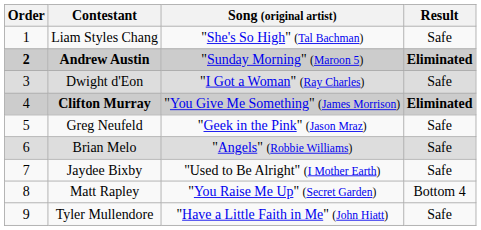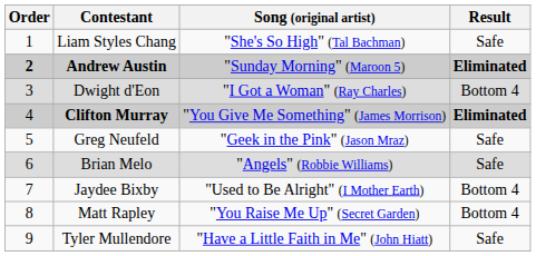 <table class="wikitable plainrowheaders" style="text-align:center;">
 <tr>
 <th>Order</th>
 <th>Contestant</th>
 <th>Song <small>(original artist)</small></th>
 <th>Result</th>
 </tr>
 <tr>
 <td>1</td>
 <td>Liam Styles Chang</td>
 <td>"<a href='#'>She's So High</a>" <small>(<a href='#'>Tal Bachman</a>)</small></td>
 <td>Safe</td>
 </tr>
 <tr style="background:#ccc;">
 <td><strong>2</strong></td>
 <td><strong>Andrew Austin</strong></td>
 <td>"<a href='#'>Sunday Morning</a>" <small>(<a href='#'>Maroon 5</a>)</small></td>
 <td><strong>Eliminated</strong></td>
 </tr>
 <tr style="background:#ddd;">
 <td>3</td>
 <td>Dwight d'Eon</td>
 <td>"<a href='#'>I Got a Woman</a>" <small>(<a href='#'>Ray Charles</a>)</small></td>
-<td>Safe</td>
+<td>Bottom 4</td>
 </tr>
 <tr style="background:#ccc;">
 <td>4</td>
 <td><strong>Clifton Murray</strong></td>
 <td>"<a href='#'>You Give Me Something</a>" <small>(<a href='#'>James Morrison</a>)</small></td>
 <td><strong>Eliminated</strong></td>
 </tr>
 <tr>
 <td>5</td>
 <td>Greg Neufeld</td>
 <td>"<a href='#'>Geek in the Pink</a>" <small>(<a href='#'>Jason Mraz</a>)</small></td>
 <td>Safe</td>
 </tr>
 <tr style="background:#ddd;">
 <td>6</td>
 <td>Brian Melo</td>
 <td>"<a href='#'>Angels</a>" <small>(<a href='#'>Robbie Williams</a>)</small></td>
 <td>Safe</td>
 </tr>
 <tr>
 <td>7</td>
 <td>Jaydee Bixby</td>
 <td>"Used to Be Alright" <small>(<a href='#'>I Mother Earth</a>)</small></td>
-<td>Safe</td>
+<td>Bottom 4</td>
 </tr>
 <tr>
 <td>8</td>
 <td>Matt Rapley</td>
 <td>"<a href='#'>You Raise Me Up</a>" <small>(<a href='#'>Secret Garden</a>)</small></td>
 <td>Bottom 4</td>
 </tr>
 <tr>
 <td>9</td>
 <td>Tyler Mullendore</td>
 <td>"<a href='#'>Have a Little Faith in Me</a>" <small>(<a href='#'>John Hiatt</a>)</small></td>
 <td>Safe</td>
 </tr>
 </table>
